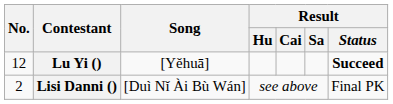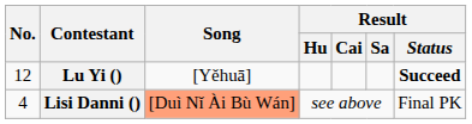 <table class="wikitable plainrowheaders" style="text-align:center;">
 <tr>
 <th scope="col" rowspan="2">No.</th>
 <th scope="col" rowspan="2">Contestant</th>
 <th scope="col" rowspan="2">Song</th>
 <th scope="col" colspan="4">Result</th>
 </tr>
 <tr>
 <th scope="col">Hu</th>
 <th scope="col">Cai</th>
 <th scope="col">Sa</th>
 <th scope="col"><em>Status</em></th>
 </tr>
 <tr>
 <td>12</td>
 <th scope="row">Lu Yi ()</th>
 <td> [Yěhuā]</td>
 <td></td>
 <td></td>
 <td></td>
 <td><strong>Succeed</strong></td>
 </tr>
 <tr>
-<td>2</td>
+<td>4</td>
 <th scope="row">Lisi Danni ()</th>
-<td> [Duì Nǐ Ài Bù Wán]</td>
+<td style="background: lightsalmon;"> [Duì Nǐ Ài Bù Wán]</td>
 <td colspan="3"><em>see above</em></td>
 <td>Final PK</td>
 </tr>
 </table>
